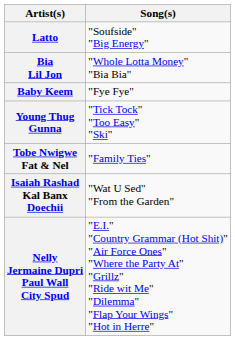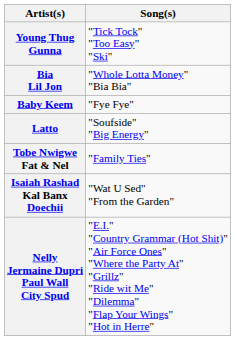 <table class="wikitable plainrowheaders">
 <tr>
 <th scope="col">Artist(s)</th>
 <th scope="col">Song(s)</th>
 </tr>
 <tr>
-<th scope="row"><a href='#'>Latto</a></th>
-<td>"Soufside"<br>"<a href='#'>Big Energy</a>"</td>
+<th scope="row"><a href='#'>Young Thug</a><br><a href='#'>Gunna</a></th>
+<td>"<a href='#'>Tick Tock</a>"<br>"<a href='#'>Too Easy</a>"<br>"<a href='#'>Ski</a>"</td>
 </tr>
 <tr>
 <th scope="row"><a href='#'>Bia</a><br><a href='#'>Lil Jon</a></th>
 <td>"<a href='#'>Whole Lotta Money</a>"<br>"Bia Bia"</td>
 </tr>
 <tr>
 <th scope="row"><a href='#'>Baby Keem</a></th>
 <td>"Fye Fye"</td>
 </tr>
 <tr>
-<th scope="row"><a href='#'>Young Thug</a><br><a href='#'>Gunna</a></th>
-<td>"<a href='#'>Tick Tock</a>"<br>"<a href='#'>Too Easy</a>"<br>"<a href='#'>Ski</a>"</td>
+<th scope="row"><a href='#'>Latto</a></th>
+<td>"Soufside"<br>"<a href='#'>Big Energy</a>"</td>
 </tr>
 <tr>
 <th scope="row"><a href='#'>Tobe Nwigwe</a><br>Fat & Nel</th>
 <td>"<a href='#'>Family Ties</a>"</td>
 </tr>
 <tr>
 <th scope="row"><a href='#'>Isaiah Rashad</a><br>Kal Banx<br><a href='#'>Doechii</a></th>
 <td>"Wat U Sed"<br>"From the Garden"</td>
 </tr>
 <tr>
 <th scope="row"><a href='#'>Nelly</a><br><a href='#'>Jermaine Dupri</a><br><a href='#'>Paul Wall</a><br><a href='#'>City Spud</a></th>
 <td>"<a href='#'>E.I.</a>"<br>"<a href='#'>Country Grammar (Hot Shit)</a>"<br>"<a href='#'>Air Force Ones</a>"<br>"<a href='#'>Where the Party At</a>"<br>"<a href='#'>Grillz</a>"<br>"<a href='#'>Ride wit Me</a>"<br>"<a href='#'>Dilemma</a>"<br>"<a href='#'>Flap Your Wings</a>"<br>"<a href='#'>Hot in Herre</a>"</td>
 </tr>
 </table>
